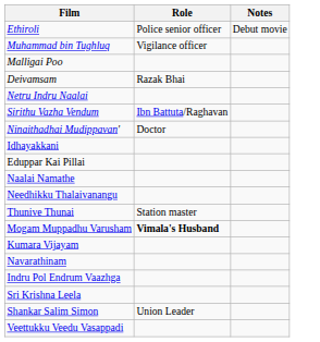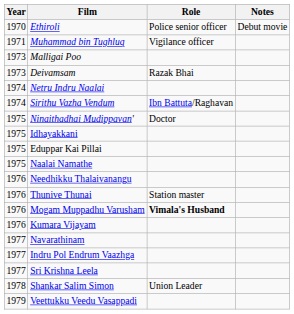 <table class="wikitable sortable">
 <tr>
+<th>Year</th>
 <th>Film</th>
 <th>Role</th>
 <th>Notes</th>
 </tr>
 <tr>
+<td>1970</td>
 <td><em><a href='#'>Ethiroli</a></em></td>
 <td>Police senior officer</td>
 <td>Debut movie</td>
 </tr>
 <tr>
+<td>1971</td>
 <td><em><a href='#'>Muhammad bin Tughluq</a></em></td>
 <td>Vigilance officer</td>
 <td></td>
 </tr>
 <tr>
+<td>1973</td>
 <td><em>Malligai Poo</em></td>
 <td></td>
 <td></td>
 </tr>
 <tr>
+<td>1973</td>
 <td><em>Deivamsam</em></td>
 <td>Razak Bhai</td>
 <td></td>
 </tr>
 <tr>
+<td>1974</td>
 <td><em><a href='#'>Netru Indru Naalai</a></em></td>
 <td></td>
 <td></td>
 </tr>
 <tr>
+<td>1974</td>
 <td><em><a href='#'>Sirithu Vazha Vendum</a></em></td>
 <td><a href='#'>Ibn Battuta</a>/Raghavan</td>
 <td></td>
 </tr>
 <tr>
+<td>1975</td>
 <td><em><a href='#'>Ninaithadhai Mudippavan</a>'</td>
 <td>Doctor</td>
 <td></td>
 </tr>
 <tr>
+<td>1975</td>
 <td></em><a href='#'>Idhayakkani</a><em></td>
 <td></td>
 <td></td>
 </tr>
 <tr>
+<td>1975</td>
 <td></em>Eduppar Kai Pillai<em></td>
 <td></td>
 <td></td>
 </tr>
 <tr>
+<td>1975</td>
 <td></em><a href='#'>Naalai Namathe</a><em></td>
 <td></td>
 <td></td>
 </tr>
 <tr>
+<td>1976</td>
 <td></em><a href='#'>Needhikku Thalaivanangu</a><em></td>
 <td></td>
 <td></td>
 </tr>
 <tr>
+<td>1976</td>
 <td></em><a href='#'>Thunive Thunai</a><em></td>
 <td>Station master</td>
 <td></td>
 </tr>
 <tr>
+<td>1976</td>
 <td></em><a href='#'>Mogam Muppadhu Varusham</a><em></td>
 <td><strong>Vimala's Husband</strong></td>
 <td></td>
 </tr>
 <tr>
+<td>1976</td>
 <td></em><a href='#'>Kumara Vijayam</a><em></td>
 <td></td>
 <td></td>
 </tr>
 <tr>
+<td>1977</td>
 <td></em><a href='#'>Navarathinam</a><em></td>
 <td></td>
 <td></td>
 </tr>
 <tr>
+<td>1977</td>
 <td></em><a href='#'>Indru Pol Endrum Vaazhga</a><em></td>
 <td></td>
 <td></td>
 </tr>
 <tr>
+<td>1977</td>
 <td></em><a href='#'>Sri Krishna Leela</a><em></td>
 <td></td>
 <td></td>
 </tr>
 <tr>
+<td>1978</td>
 <td></em><a href='#'>Shankar Salim Simon</a><em></td>
 <td>Union Leader</td>
 <td></td>
 </tr>
 <tr>
+<td>1979</td>
 <td></em><a href='#'>Veettukku Veedu Vasappadi</a><em></td>
 <td></td>
 <td></td>
 </tr>
 </table>
